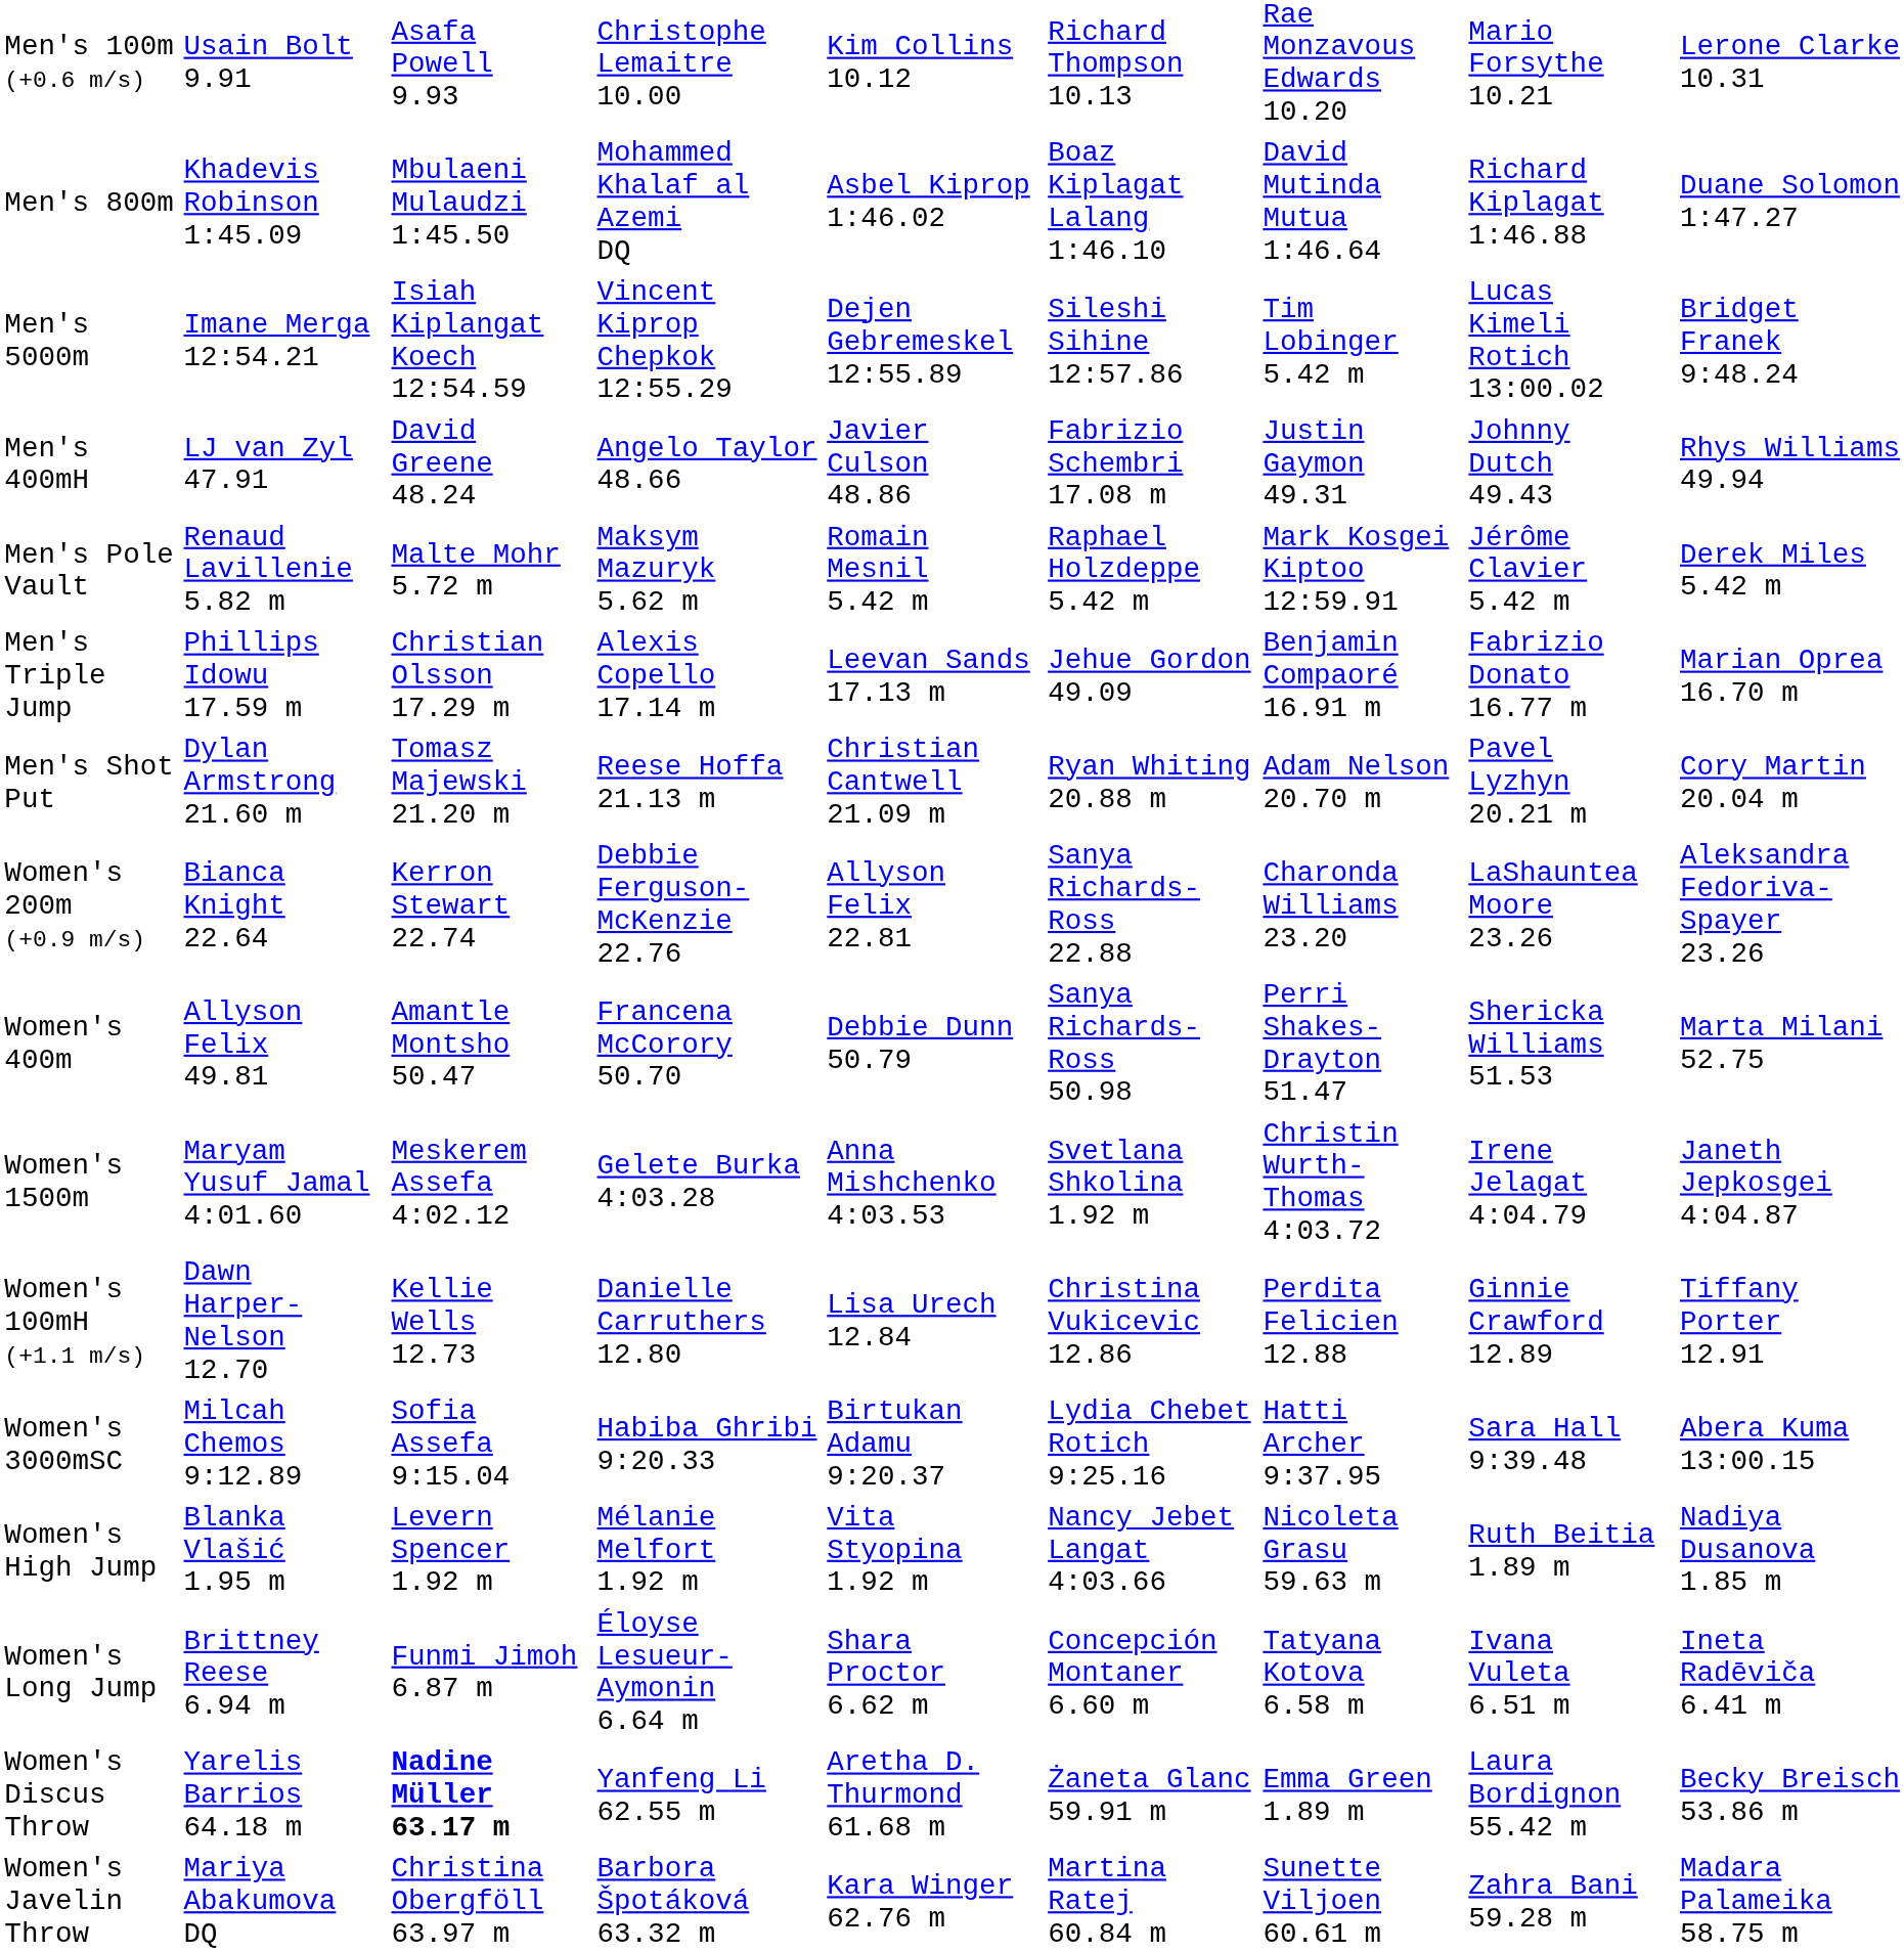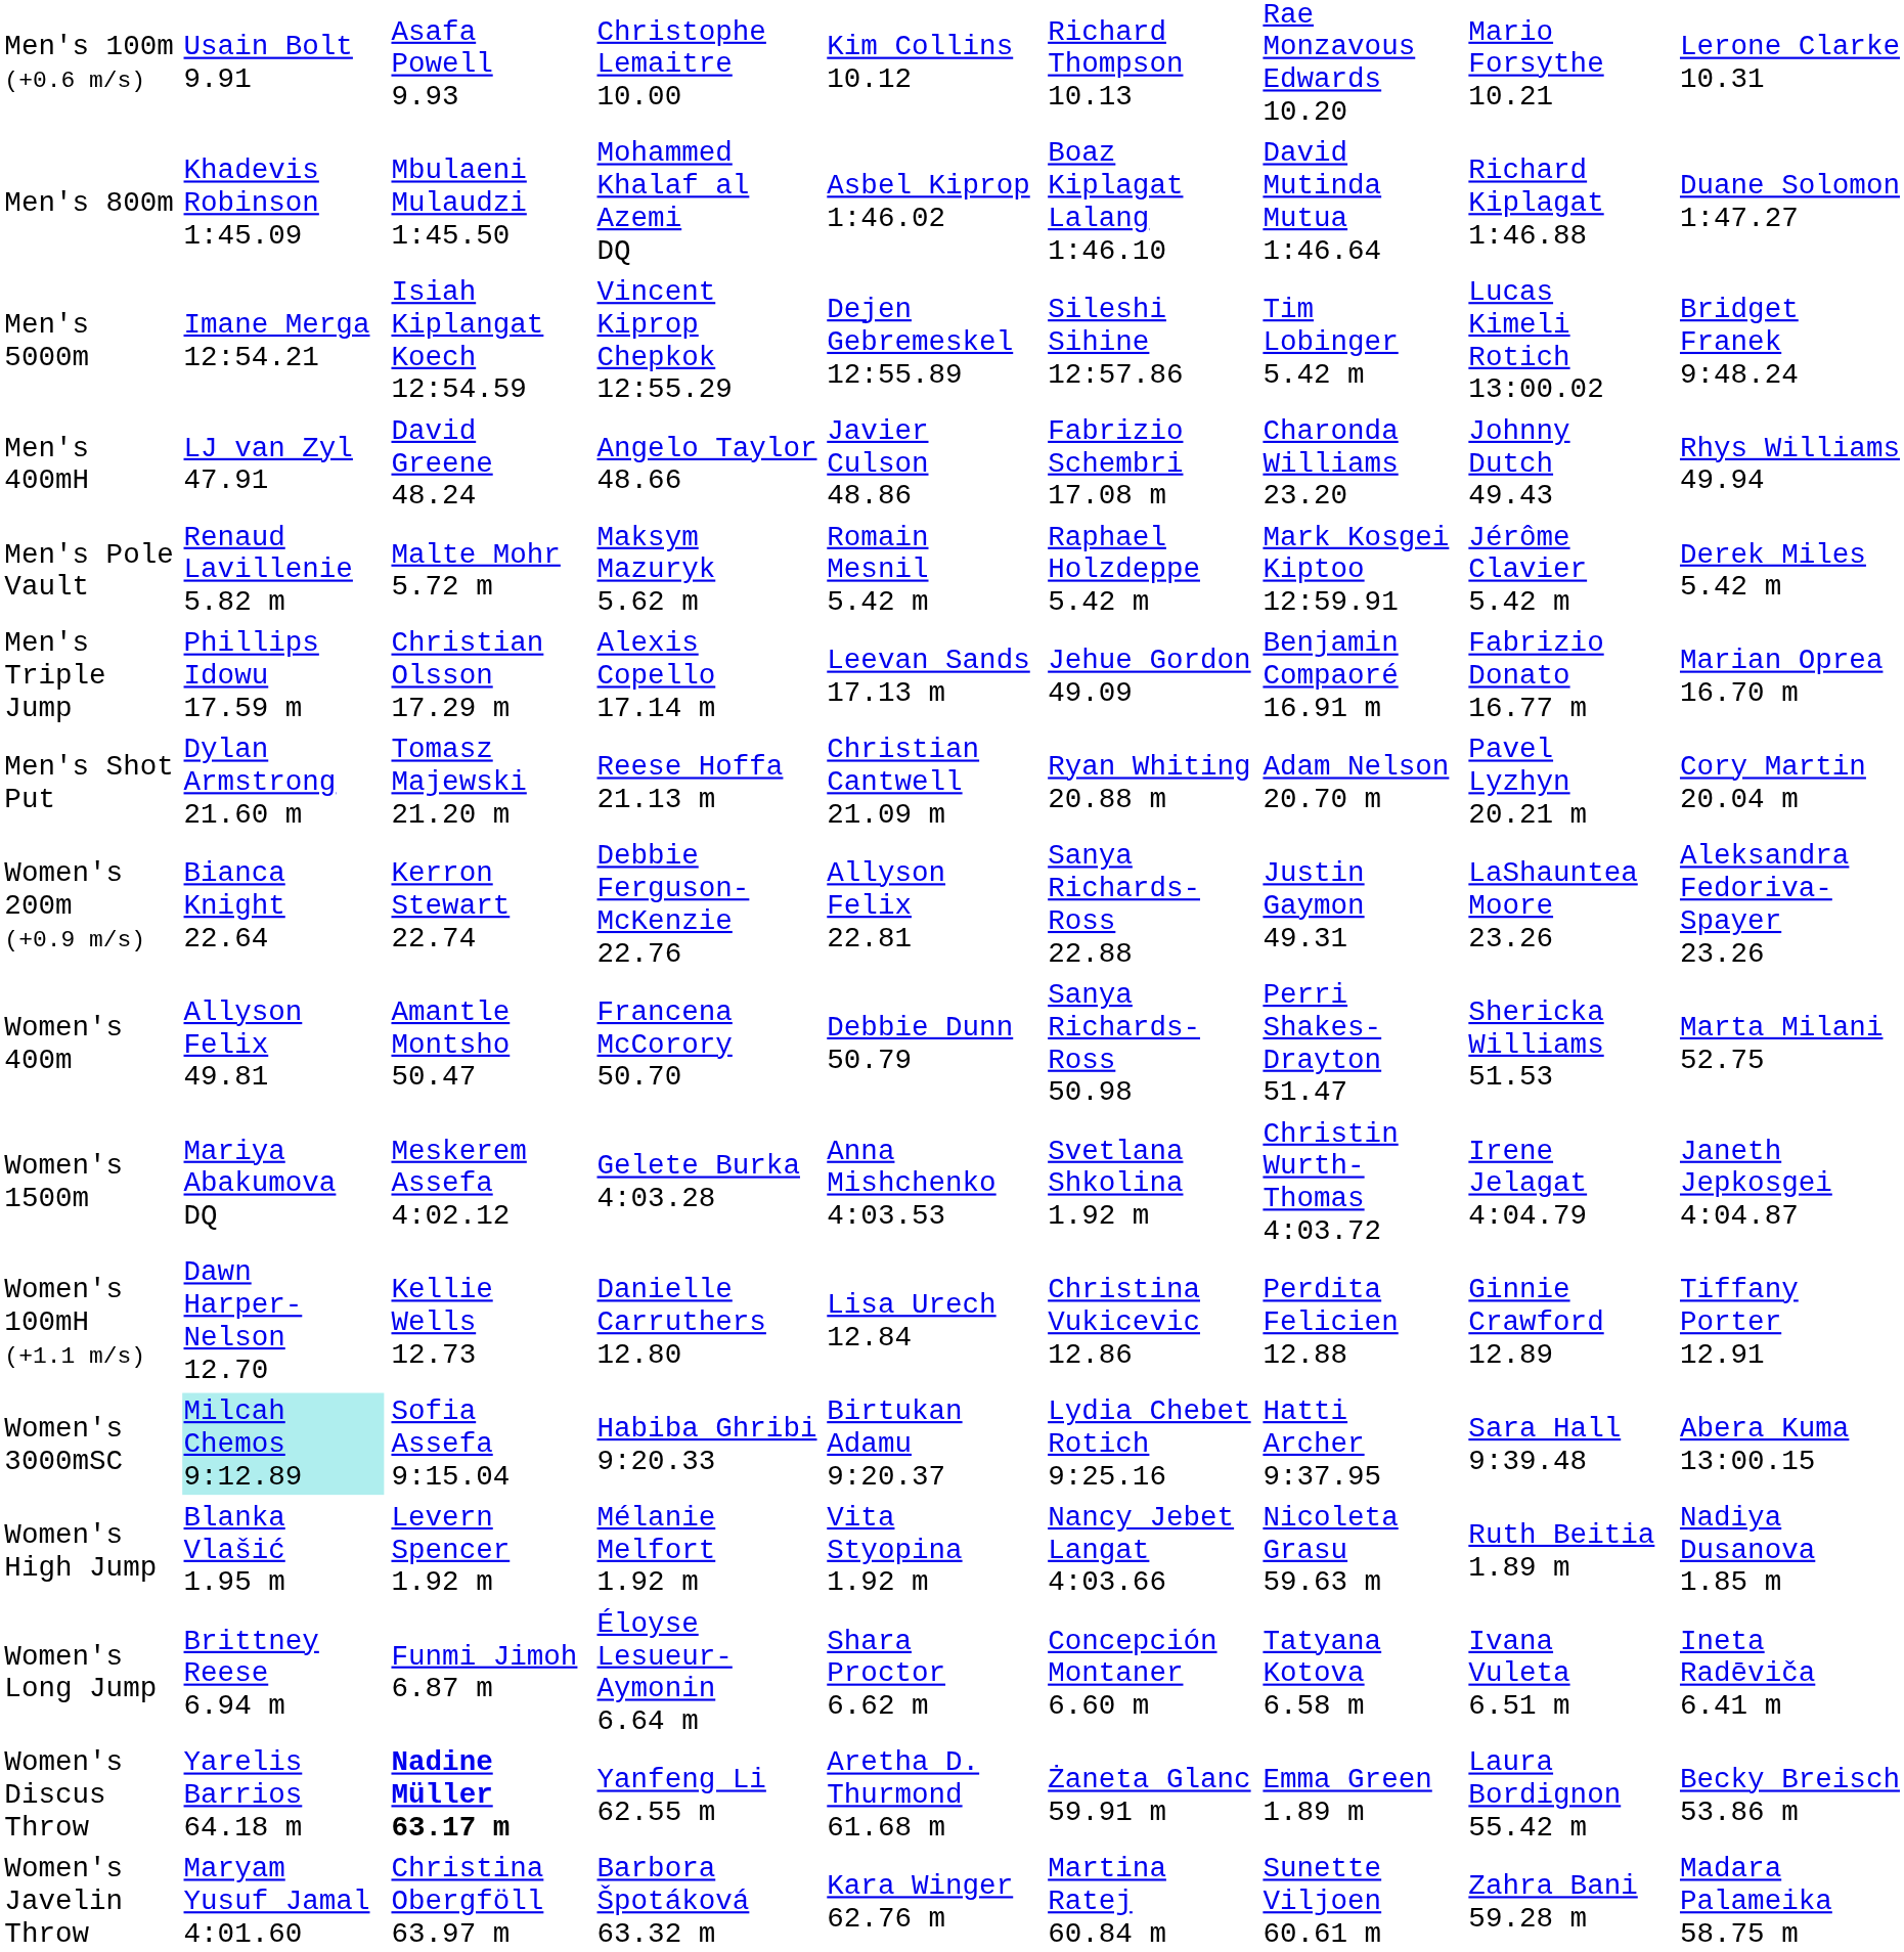 <table>
 <tr>
 <td>Men's 100m<br><small>(+0.6 m/s)</small></td>
 <td><a href='#'>Usain Bolt</a><br>  9.91</td>
 <td><a href='#'>Asafa Powell</a><br>  9.93</td>
 <td><a href='#'>Christophe Lemaitre</a><br>  10.00</td>
 <td><a href='#'>Kim Collins</a><br>  10.12</td>
 <td><a href='#'>Richard Thompson</a><br>  10.13</td>
 <td><a href='#'>Rae Monzavous Edwards</a><br>  10.20</td>
 <td><a href='#'>Mario Forsythe</a><br>  10.21</td>
 <td><a href='#'>Lerone Clarke</a><br>  10.31</td>
 </tr>
 <tr>
 <td>Men's 800m</td>
 <td><a href='#'>Khadevis Robinson</a><br>  1:45.09</td>
 <td><a href='#'>Mbulaeni Mulaudzi</a><br>  1:45.50</td>
 <td><a href='#'>Mohammed Khalaf al Azemi</a><br>  DQ</td>
 <td><a href='#'>Asbel Kiprop</a><br>  1:46.02</td>
 <td><a href='#'>Boaz Kiplagat Lalang</a><br>  1:46.10</td>
 <td><a href='#'>David Mutinda Mutua</a><br>  1:46.64</td>
 <td><a href='#'>Richard Kiplagat</a><br>  1:46.88</td>
 <td><a href='#'>Duane Solomon</a><br>  1:47.27</td>
 </tr>
 <tr>
 <td>Men's 5000m</td>
 <td><a href='#'>Imane Merga</a><br>  12:54.21</td>
 <td><a href='#'>Isiah Kiplangat Koech</a><br>  12:54.59</td>
 <td><a href='#'>Vincent Kiprop Chepkok</a><br>  12:55.29</td>
 <td><a href='#'>Dejen Gebremeskel</a><br>  12:55.89</td>
 <td><a href='#'>Sileshi Sihine</a><br>  12:57.86</td>
 <td><a href='#'>Tim Lobinger</a><br>  5.42 m</td>
 <td><a href='#'>Lucas Kimeli Rotich</a><br>  13:00.02</td>
 <td><a href='#'>Bridget Franek</a><br>  9:48.24</td>
 </tr>
 <tr>
 <td>Men's 400mH</td>
 <td><a href='#'>LJ van Zyl</a><br>  47.91</td>
 <td><a href='#'>David Greene</a><br>  48.24</td>
 <td><a href='#'>Angelo Taylor</a><br>  48.66</td>
 <td><a href='#'>Javier Culson</a><br>  48.86</td>
 <td><a href='#'>Fabrizio Schembri</a><br>  17.08 m</td>
-<td><a href='#'>Justin Gaymon</a><br>  49.31</td>
+<td><a href='#'>Charonda Williams</a><br>  23.20</td>
 <td><a href='#'>Johnny Dutch</a><br>  49.43</td>
 <td><a href='#'>Rhys Williams</a><br>  49.94</td>
 </tr>
 <tr>
 <td>Men's Pole Vault</td>
 <td><a href='#'>Renaud Lavillenie</a><br>  5.82 m</td>
 <td><a href='#'>Malte Mohr</a><br>  5.72 m</td>
 <td><a href='#'>Maksym Mazuryk</a><br>  5.62 m</td>
 <td><a href='#'>Romain Mesnil</a><br>  5.42 m</td>
 <td><a href='#'>Raphael Holzdeppe</a><br>  5.42 m</td>
 <td><a href='#'>Mark Kosgei Kiptoo</a><br>  12:59.91</td>
 <td><a href='#'>Jérôme Clavier</a><br>  5.42 m</td>
 <td><a href='#'>Derek Miles</a><br>  5.42 m</td>
 </tr>
 <tr>
 <td>Men's Triple Jump</td>
 <td><a href='#'>Phillips Idowu</a><br>  17.59 m</td>
 <td><a href='#'>Christian Olsson</a><br>  17.29 m</td>
 <td><a href='#'>Alexis Copello</a><br>  17.14 m</td>
 <td><a href='#'>Leevan Sands</a><br>  17.13 m</td>
 <td><a href='#'>Jehue Gordon</a><br>  49.09</td>
 <td><a href='#'>Benjamin Compaoré</a><br>  16.91 m</td>
 <td><a href='#'>Fabrizio Donato</a><br>  16.77 m</td>
 <td><a href='#'>Marian Oprea</a><br>  16.70 m</td>
 </tr>
 <tr>
 <td>Men's Shot Put</td>
 <td><a href='#'>Dylan Armstrong</a><br>  21.60 m</td>
 <td><a href='#'>Tomasz Majewski</a><br>  21.20 m</td>
 <td><a href='#'>Reese Hoffa</a><br>  21.13 m</td>
 <td><a href='#'>Christian Cantwell</a><br>  21.09 m</td>
 <td><a href='#'>Ryan Whiting</a><br>  20.88 m</td>
 <td><a href='#'>Adam Nelson</a><br>  20.70 m</td>
 <td><a href='#'>Pavel Lyzhyn</a><br>  20.21 m</td>
 <td><a href='#'>Cory Martin</a><br>  20.04 m</td>
 </tr>
 <tr>
 <td>Women's 200m<br><small>(+0.9 m/s)</small></td>
 <td><a href='#'>Bianca Knight</a><br>  22.64</td>
 <td><a href='#'>Kerron Stewart</a><br>  22.74</td>
 <td><a href='#'>Debbie Ferguson-McKenzie</a><br>  22.76</td>
 <td><a href='#'>Allyson Felix</a><br>  22.81</td>
 <td><a href='#'>Sanya Richards-Ross</a><br>  22.88</td>
-<td><a href='#'>Charonda Williams</a><br>  23.20</td>
+<td><a href='#'>Justin Gaymon</a><br>  49.31</td>
 <td><a href='#'>LaShauntea Moore</a><br>  23.26</td>
 <td><a href='#'>Aleksandra Fedoriva-Spayer</a><br>  23.26</td>
 </tr>
 <tr>
 <td>Women's 400m</td>
 <td><a href='#'>Allyson Felix</a><br>  49.81</td>
 <td><a href='#'>Amantle Montsho</a><br>  50.47</td>
 <td><a href='#'>Francena McCorory</a><br>  50.70</td>
 <td><a href='#'>Debbie Dunn</a><br>  50.79</td>
 <td><a href='#'>Sanya Richards-Ross</a><br>  50.98</td>
 <td><a href='#'>Perri Shakes-Drayton</a><br>  51.47</td>
 <td><a href='#'>Shericka Williams</a><br>  51.53</td>
 <td><a href='#'>Marta Milani</a><br>  52.75</td>
 </tr>
 <tr>
 <td>Women's 1500m</td>
-<td><a href='#'>Maryam Yusuf Jamal</a><br>  4:01.60</td>
+<td><a href='#'>Mariya Abakumova</a><br>  DQ</td>
 <td><a href='#'>Meskerem Assefa</a><br>  4:02.12</td>
 <td><a href='#'>Gelete Burka</a><br>  4:03.28</td>
 <td><a href='#'>Anna Mishchenko</a><br>  4:03.53</td>
 <td><a href='#'>Svetlana Shkolina</a><br>  1.92 m</td>
 <td><a href='#'>Christin Wurth-Thomas</a><br>  4:03.72</td>
 <td><a href='#'>Irene Jelagat</a><br>  4:04.79</td>
 <td><a href='#'>Janeth Jepkosgei</a><br>  4:04.87</td>
 </tr>
 <tr>
 <td>Women's 100mH<br><small>(+1.1 m/s)</small></td>
 <td><a href='#'>Dawn Harper-Nelson</a><br>  12.70</td>
 <td><a href='#'>Kellie Wells</a><br>  12.73</td>
 <td><a href='#'>Danielle Carruthers</a><br>  12.80</td>
 <td><a href='#'>Lisa Urech</a><br>  12.84</td>
 <td><a href='#'>Christina Vukicevic</a><br>  12.86</td>
 <td><a href='#'>Perdita Felicien</a><br>  12.88</td>
 <td><a href='#'>Ginnie Crawford</a><br>  12.89</td>
 <td><a href='#'>Tiffany Porter</a><br>  12.91</td>
 </tr>
 <tr>
 <td>Women's 3000mSC</td>
-<td><a href='#'>Milcah Chemos</a><br>  9:12.89</td>
+<td style="background: paleturquoise;"><a href='#'>Milcah Chemos</a><br>  9:12.89</td>
 <td><a href='#'>Sofia Assefa</a><br>  9:15.04</td>
 <td><a href='#'>Habiba Ghribi</a><br>  9:20.33</td>
 <td><a href='#'>Birtukan Adamu</a><br>  9:20.37</td>
 <td><a href='#'>Lydia Chebet Rotich</a><br>  9:25.16</td>
 <td><a href='#'>Hatti Archer</a><br>  9:37.95</td>
 <td><a href='#'>Sara Hall</a><br>  9:39.48</td>
 <td><a href='#'>Abera Kuma</a><br>  13:00.15</td>
 </tr>
 <tr>
 <td>Women's High Jump</td>
 <td><a href='#'>Blanka Vlašić</a><br>  1.95 m</td>
 <td><a href='#'>Levern Spencer</a><br>  1.92 m</td>
 <td><a href='#'>Mélanie Melfort</a><br>  1.92 m</td>
 <td><a href='#'>Vita Styopina</a><br>  1.92 m</td>
 <td><a href='#'>Nancy Jebet Langat</a><br>  4:03.66</td>
 <td><a href='#'>Nicoleta Grasu</a><br>  59.63 m</td>
 <td><a href='#'>Ruth Beitia</a><br>  1.89 m</td>
 <td><a href='#'>Nadiya Dusanova</a><br>  1.85 m</td>
 </tr>
 <tr>
 <td>Women's Long Jump</td>
 <td><a href='#'>Brittney Reese</a><br>  6.94 m</td>
 <td><a href='#'>Funmi Jimoh</a><br>  6.87 m</td>
 <td><a href='#'>Éloyse Lesueur-Aymonin</a><br>  6.64 m</td>
 <td><a href='#'>Shara Proctor</a><br>  6.62 m</td>
 <td><a href='#'>Concepción Montaner</a><br>  6.60 m</td>
 <td><a href='#'>Tatyana Kotova</a><br>  6.58 m</td>
 <td><a href='#'>Ivana Vuleta</a><br>  6.51 m</td>
 <td><a href='#'>Ineta Radēviča</a><br>  6.41 m</td>
 </tr>
 <tr>
 <td>Women's Discus Throw</td>
 <td><a href='#'>Yarelis Barrios</a><br>  64.18 m</td>
 <td><strong><a href='#'>Nadine Müller</a><br>  63.17 m</strong></td>
 <td><a href='#'>Yanfeng Li</a><br>  62.55 m</td>
 <td><a href='#'>Aretha D. Thurmond</a><br>  61.68 m</td>
 <td><a href='#'>Żaneta Glanc</a><br>  59.91 m</td>
 <td><a href='#'>Emma Green</a><br>  1.89 m</td>
 <td><a href='#'>Laura Bordignon</a><br>  55.42 m</td>
 <td><a href='#'>Becky Breisch</a><br>  53.86 m</td>
 </tr>
 <tr>
 <td>Women's Javelin Throw</td>
-<td><a href='#'>Mariya Abakumova</a><br>  DQ</td>
+<td><a href='#'>Maryam Yusuf Jamal</a><br>  4:01.60</td>
 <td><a href='#'>Christina Obergföll</a><br>  63.97 m</td>
 <td><a href='#'>Barbora Špotáková</a><br>  63.32 m</td>
 <td><a href='#'>Kara Winger</a><br>  62.76 m</td>
 <td><a href='#'>Martina Ratej</a><br>  60.84 m</td>
 <td><a href='#'>Sunette Viljoen</a><br>  60.61 m</td>
 <td><a href='#'>Zahra Bani</a><br>  59.28 m</td>
 <td><a href='#'>Madara Palameika</a><br>  58.75 m</td>
 </tr>
 </table>
